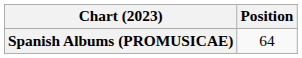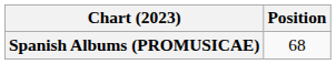 <table class="wikitable plainrowheaders" style="text-align:center">
 <tr>
 <th scope="col">Chart (2023)</th>
 <th scope="col">Position</th>
 </tr>
 <tr>
 <th scope="row">Spanish Albums (PROMUSICAE)</th>
-<td>64</td>
+<td>68</td>
 </tr>
 </table>
